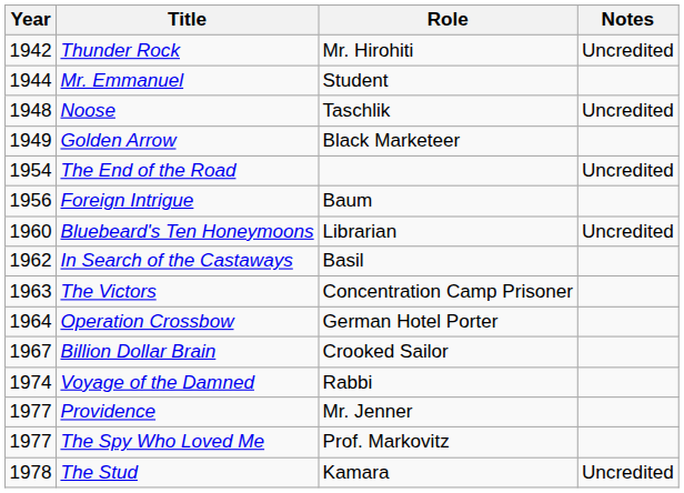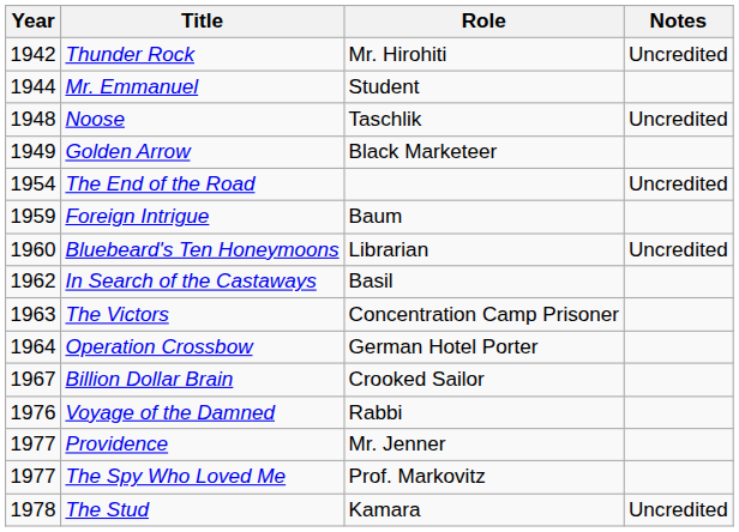 <table class="wikitable">
 <tr>
 <th>Year</th>
 <th>Title</th>
 <th>Role</th>
 <th>Notes</th>
 </tr>
 <tr>
 <td>1942</td>
 <td><em><a href='#'>Thunder Rock</a></em></td>
 <td>Mr. Hirohiti</td>
 <td>Uncredited</td>
 </tr>
 <tr>
 <td>1944</td>
 <td><em><a href='#'>Mr. Emmanuel</a></em></td>
 <td>Student</td>
 <td></td>
 </tr>
 <tr>
 <td>1948</td>
 <td><em><a href='#'>Noose</a></em></td>
 <td>Taschlik</td>
 <td>Uncredited</td>
 </tr>
 <tr>
 <td>1949</td>
 <td><em><a href='#'>Golden Arrow</a></em></td>
 <td>Black Marketeer</td>
 <td></td>
 </tr>
 <tr>
 <td>1954</td>
 <td><em><a href='#'>The End of the Road</a></em></td>
 <td></td>
 <td>Uncredited</td>
 </tr>
 <tr>
-<td>1956</td>
+<td>1959</td>
 <td><em><a href='#'>Foreign Intrigue</a></em></td>
 <td>Baum</td>
 <td></td>
 </tr>
 <tr>
 <td>1960</td>
 <td><em><a href='#'>Bluebeard's Ten Honeymoons</a></em></td>
 <td>Librarian</td>
 <td>Uncredited</td>
 </tr>
 <tr>
 <td>1962</td>
 <td><em><a href='#'>In Search of the Castaways</a></em></td>
 <td>Basil</td>
 <td></td>
 </tr>
 <tr>
 <td>1963</td>
 <td><em><a href='#'>The Victors</a></em></td>
 <td>Concentration Camp Prisoner</td>
 <td></td>
 </tr>
 <tr>
 <td>1964</td>
 <td><em><a href='#'>Operation Crossbow</a></em></td>
 <td>German Hotel Porter</td>
 <td></td>
 </tr>
 <tr>
 <td>1967</td>
 <td><em><a href='#'>Billion Dollar Brain</a></em></td>
 <td>Crooked Sailor</td>
 <td></td>
 </tr>
 <tr>
-<td>1974</td>
+<td>1976</td>
 <td><em><a href='#'>Voyage of the Damned</a></em></td>
 <td>Rabbi</td>
 <td></td>
 </tr>
 <tr>
 <td>1977</td>
 <td><em><a href='#'>Providence</a></em></td>
 <td>Mr. Jenner</td>
 <td></td>
 </tr>
 <tr>
 <td>1977</td>
 <td><em><a href='#'>The Spy Who Loved Me</a></em></td>
 <td>Prof. Markovitz</td>
 <td></td>
 </tr>
 <tr>
 <td>1978</td>
 <td><em><a href='#'>The Stud</a></em></td>
 <td>Kamara</td>
 <td>Uncredited</td>
 </tr>
 </table>
